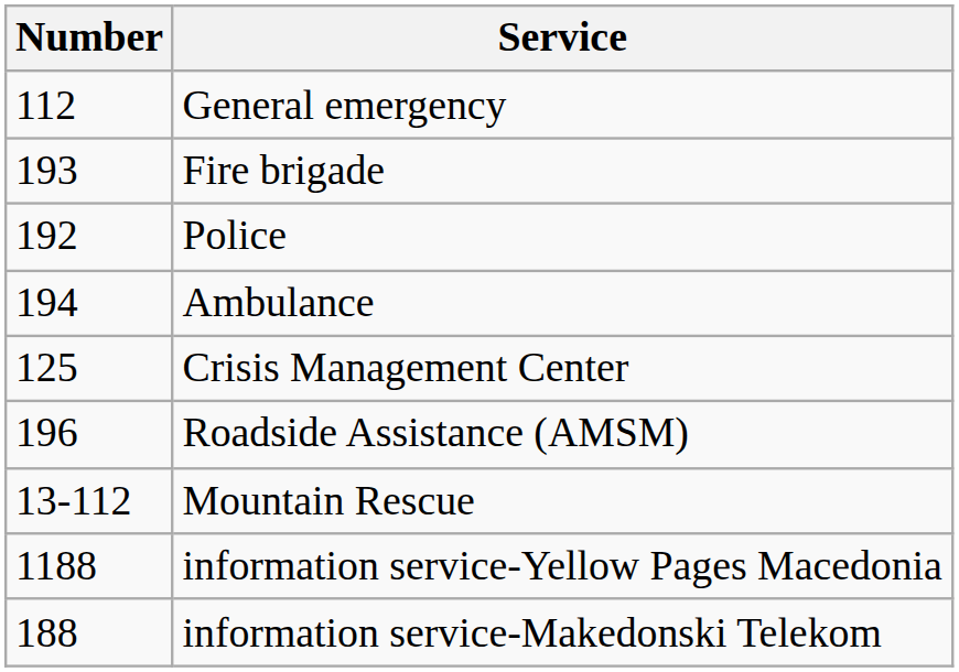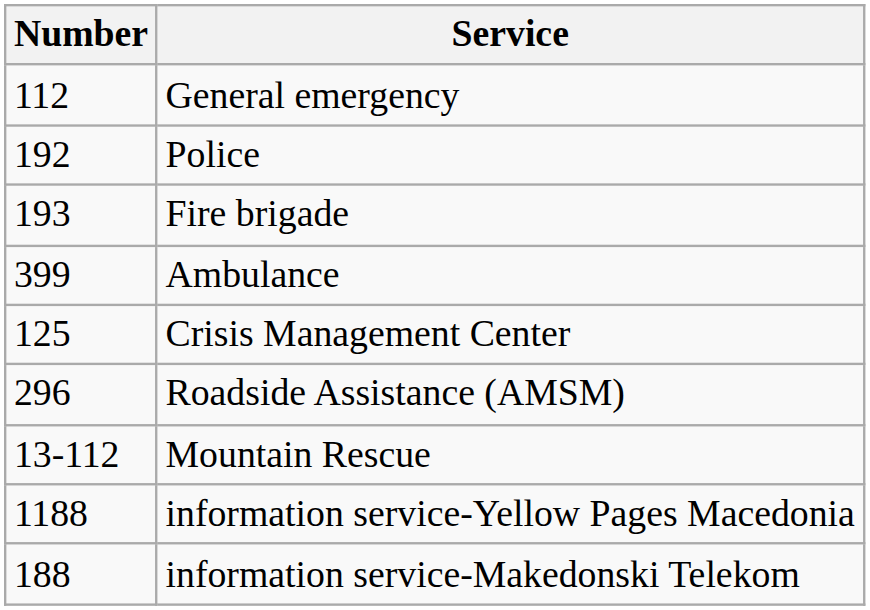 <table class="wikitable">
 <tr>
 <th>Number</th>
 <th>Service</th>
 </tr>
 <tr>
 <td>112</td>
 <td>General emergency</td>
 </tr>
 <tr>
+<td>192</td>
+<td>Police</td>
+</tr>
+<tr>
 <td>193</td>
 <td>Fire brigade</td>
 </tr>
 <tr>
-<td>192</td>
-<td>Police</td>
-</tr>
-<tr>
-<td>194</td>
+<td>399</td>
 <td>Ambulance</td>
 </tr>
 <tr>
 <td>125</td>
 <td>Crisis Management Center</td>
 </tr>
 <tr>
-<td>196</td>
+<td>296</td>
 <td>Roadside Assistance (AMSM)</td>
 </tr>
 <tr>
 <td>13-112</td>
 <td>Mountain Rescue</td>
 </tr>
 <tr>
 <td>1188</td>
 <td>information service-Yellow Pages Macedonia</td>
 </tr>
 <tr>
 <td>188</td>
 <td>information service-Makedonski Telekom</td>
 </tr>
 </table>
